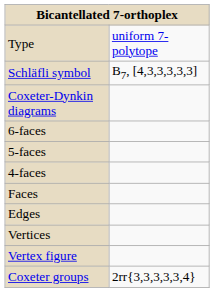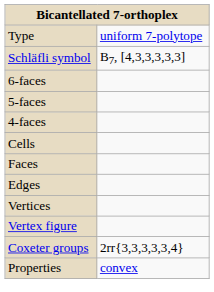 <table class="wikitable" align="right" style="margin-left:10px" width="250">
 <tr>
 <th style="background:#e7dcc3;" colspan="2">Bicantellated 7-orthoplex</th>
 </tr>
 <tr>
 <td style="background:#e7dcc3;">Type</td>
 <td><a href='#'>uniform 7-polytope</a></td>
 </tr>
 <tr>
 <td style="background:#e7dcc3;"><a href='#'>Schläfli symbol</a></td>
 <td>B<sub>7</sub>, [4,3,3,3,3,3]</td>
 </tr>
 <tr>
-<td style="background:#e7dcc3;"><a href='#'>Coxeter-Dynkin diagrams</a></td>
-<td></td>
-</tr>
-<tr>
 <td style="background:#e7dcc3;">6-faces</td>
 <td></td>
 </tr>
 <tr>
 <td style="background:#e7dcc3;">5-faces</td>
 <td></td>
 </tr>
 <tr>
 <td style="background:#e7dcc3;">4-faces</td>
+<td></td>
+</tr>
+<tr>
+<td style="background:#e7dcc3;">Cells</td>
 <td></td>
 </tr>
 <tr>
 <td style="background:#e7dcc3;">Faces</td>
 <td></td>
 </tr>
 <tr>
 <td style="background:#e7dcc3;">Edges</td>
 <td></td>
 </tr>
 <tr>
 <td style="background:#e7dcc3;">Vertices</td>
 <td></td>
 </tr>
 <tr>
 <td style="background:#e7dcc3;"><a href='#'>Vertex figure</a></td>
 <td></td>
 </tr>
 <tr>
 <td style="background:#e7dcc3;"><a href='#'>Coxeter groups</a></td>
 <td>2rr{3,3,3,3,3,4}</td>
 </tr>
+<tr>
+<td style="background:#e7dcc3;">Properties</td>
+<td><a href='#'>convex</a></td>
+</tr>
 </table>
